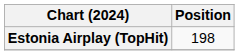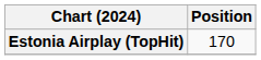 <table class="wikitable plainrowheaders" style="text-align:center">
 <tr>
 <th scope="col">Chart (2024)</th>
 <th scope="col">Position</th>
 </tr>
 <tr>
 <th scope="row">Estonia Airplay (TopHit)</th>
-<td>198</td>
+<td>170</td>
 </tr>
 <tr>
 </tr>
 </table>
